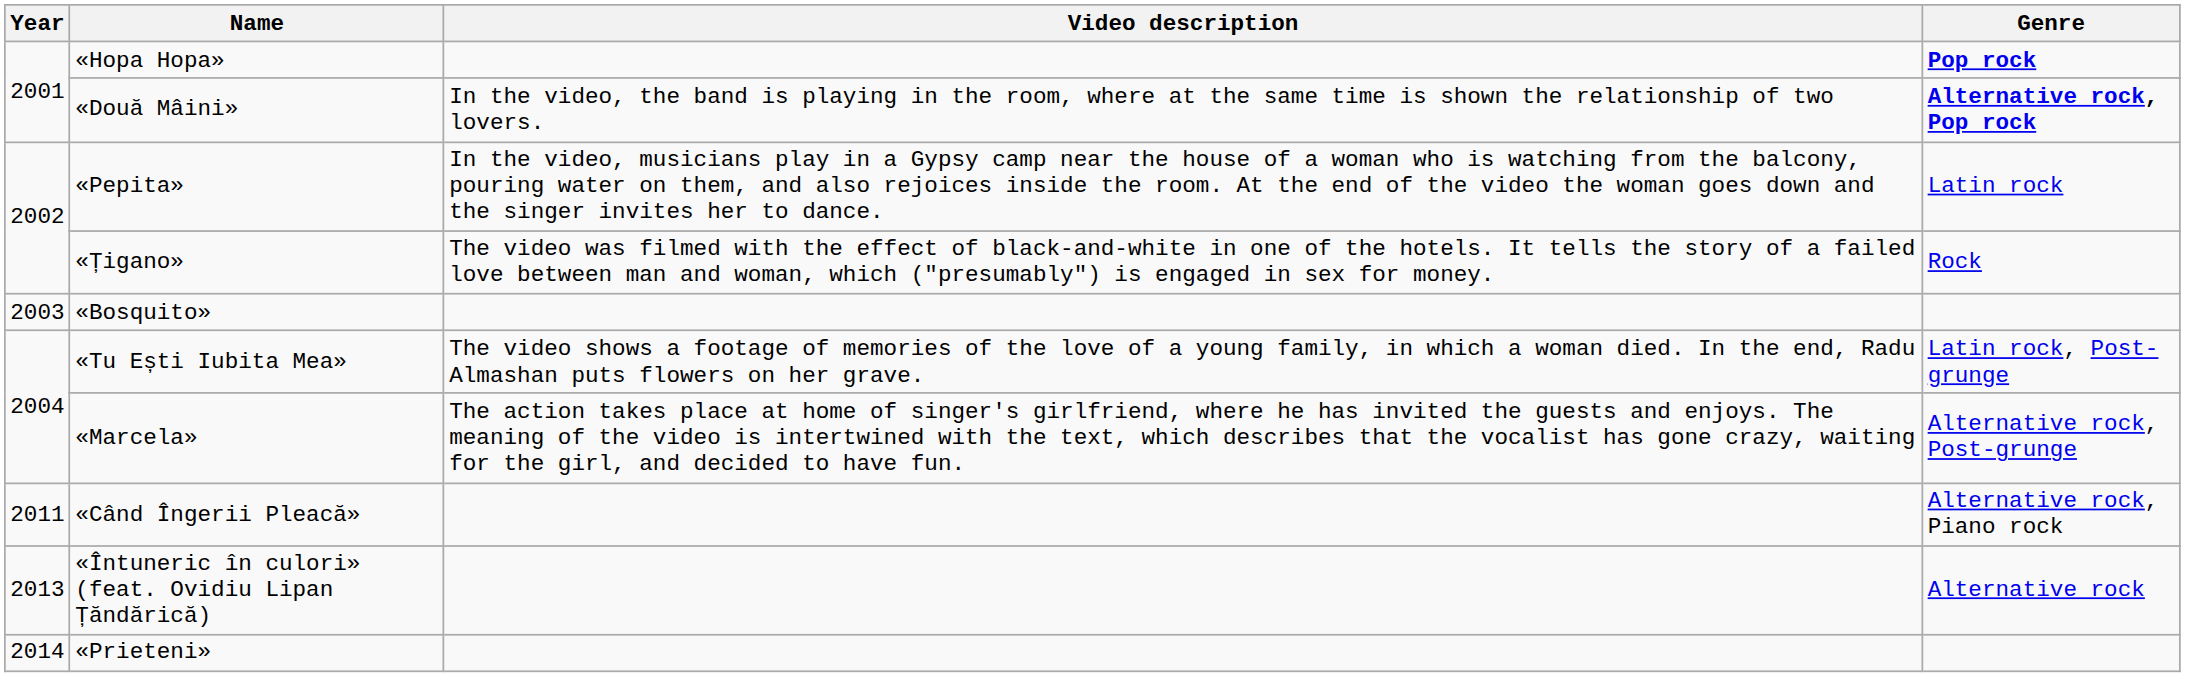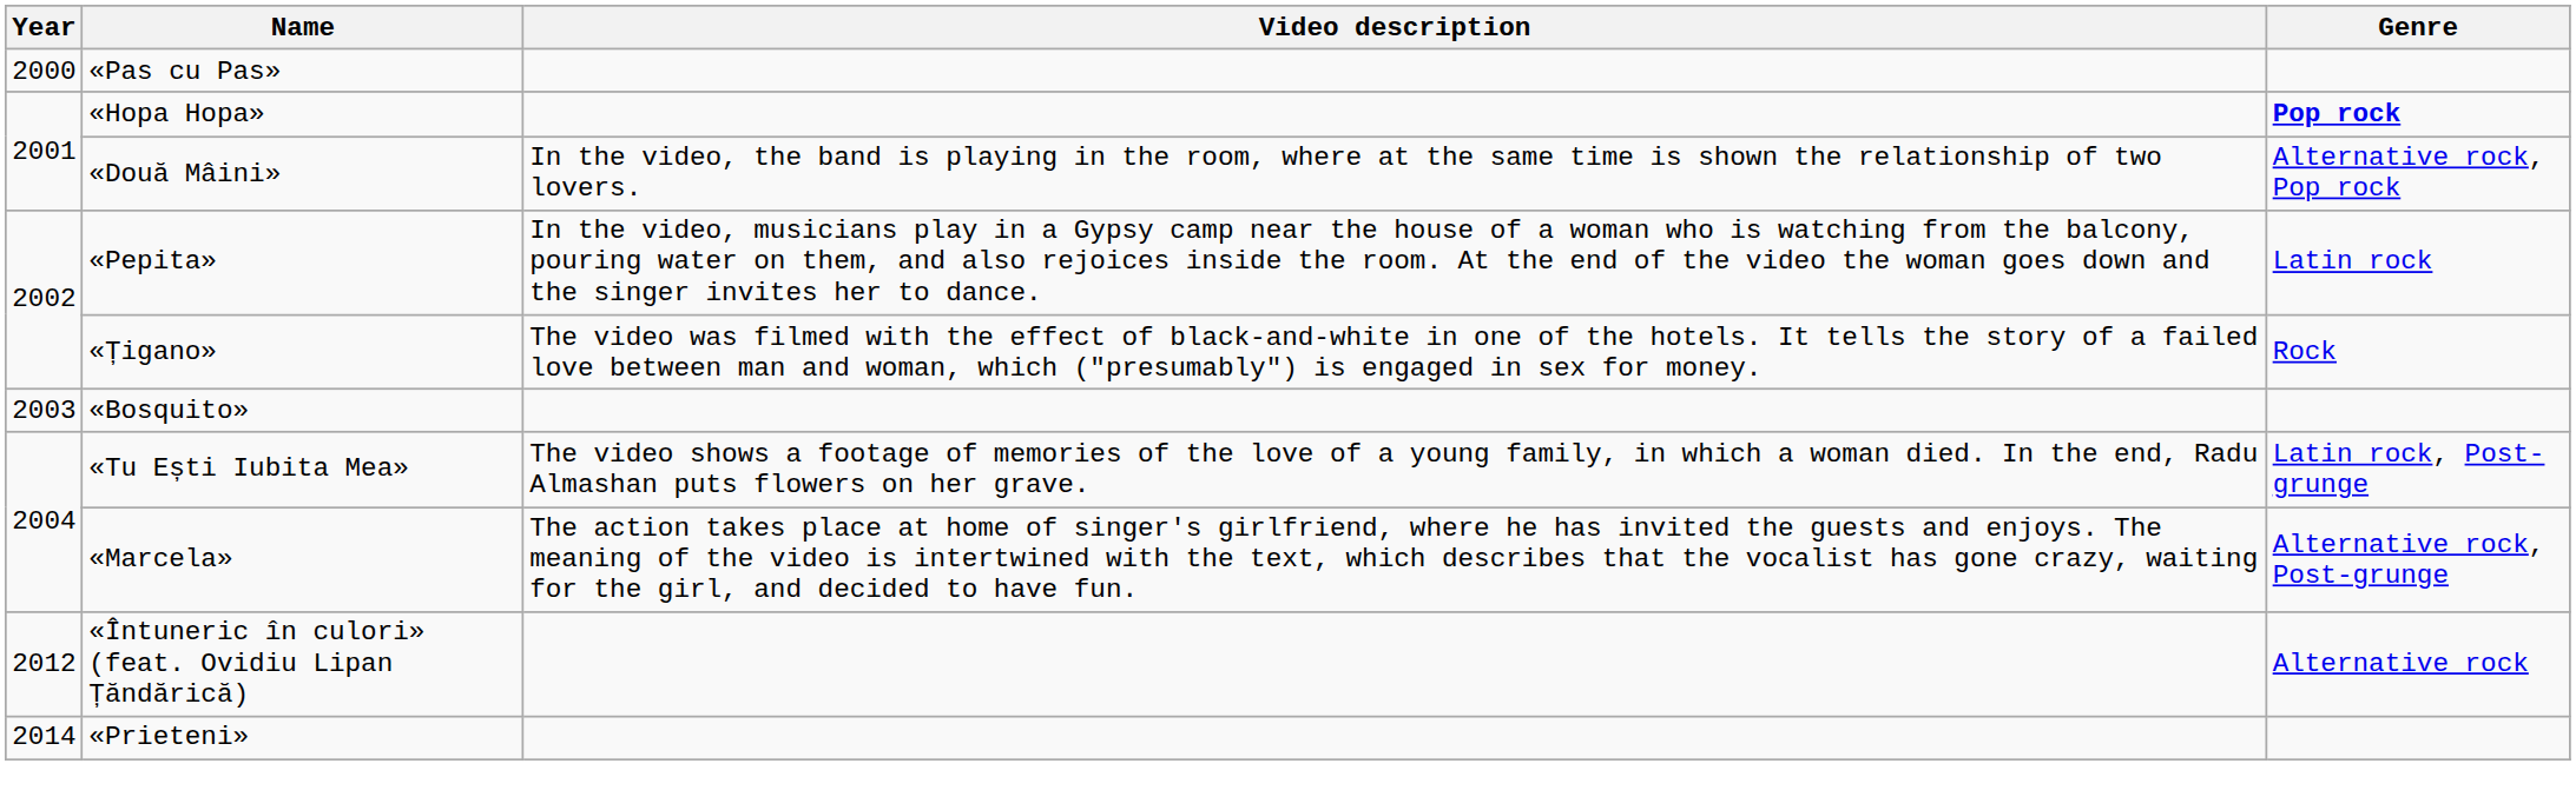 <table class="wikitable">
 <tr>
 <th>Year</th>
 <th>Name</th>
 <th>Video description</th>
 <th>Genre</th>
+</tr>
+<tr>
+<td>2000</td>
+<td>«Pas cu Pas»</td>
+<td></td>
+<td></td>
 </tr>
 <tr>
 <td rowspan=2>2001</td>
 <td>«Hopa Hopa»</td>
 <td></td>
 <td><strong><a href='#'>Pop rock</a></strong></td>
 </tr>
 <tr>
 <td>«Două Mâini»</td>
 <td>In the video, the band is playing in the room, where at the same time is shown the relationship of two lovers.</td>
-<td><strong><a href='#'>Alternative rock</a>, <a href='#'>Pop rock</a></strong></td>
+<td><a href='#'>Alternative rock</a>, <a href='#'>Pop rock</a></td>
 </tr>
 <tr>
 <td rowspan=2>2002</td>
 <td>«Pepita»</td>
 <td>In the video, musicians play in a Gypsy camp near the house of a woman who is watching from the balcony, pouring water on them, and also rejoices inside the room. At the end of the video the woman goes down and the singer invites her to dance.</td>
 <td><a href='#'>Latin rock</a></td>
 </tr>
 <tr>
 <td>«Țigano»</td>
 <td>The video was filmed with the effect of black-and-white in one of the hotels. It tells the story of a failed love between man and woman, which ("presumably") is engaged in sex for money.</td>
 <td><a href='#'>Rock</a></td>
 </tr>
 <tr>
 <td>2003</td>
 <td>«Bosquito»</td>
 <td></td>
 <td></td>
 </tr>
 <tr>
 <td rowspan=2>2004</td>
 <td>«Tu Ești Iubita Mea»</td>
 <td>The video shows a footage of memories of the love of a young family, in which a woman died. In the end, Radu Almashan puts flowers on her grave.</td>
 <td><a href='#'>Latin rock</a>, <a href='#'>Post-grunge</a></td>
 </tr>
 <tr>
 <td>«Marcela»</td>
 <td>The action takes place at home of singer's girlfriend, where he has invited the guests and enjoys. The meaning of the video is intertwined with the text, which describes that the vocalist has gone crazy, waiting for the girl, and decided to have fun.</td>
 <td><a href='#'>Alternative rock</a>, <a href='#'>Post-grunge</a></td>
 </tr>
 <tr>
-<td>2011</td>
-<td>«Când Îngerii Pleacă»</td>
-<td></td>
-<td><a href='#'>Alternative rock</a>, Piano rock</td>
-</tr>
-<tr>
-<td>2013</td>
+<td>2012</td>
 <td>«Întuneric în culori» (feat. Ovidiu Lipan Țăndărică)</td>
 <td></td>
 <td><a href='#'>Alternative rock</a></td>
 </tr>
 <tr>
 <td>2014</td>
 <td>«Prieteni»</td>
 <td></td>
 <td></td>
 </tr>
 </table>
